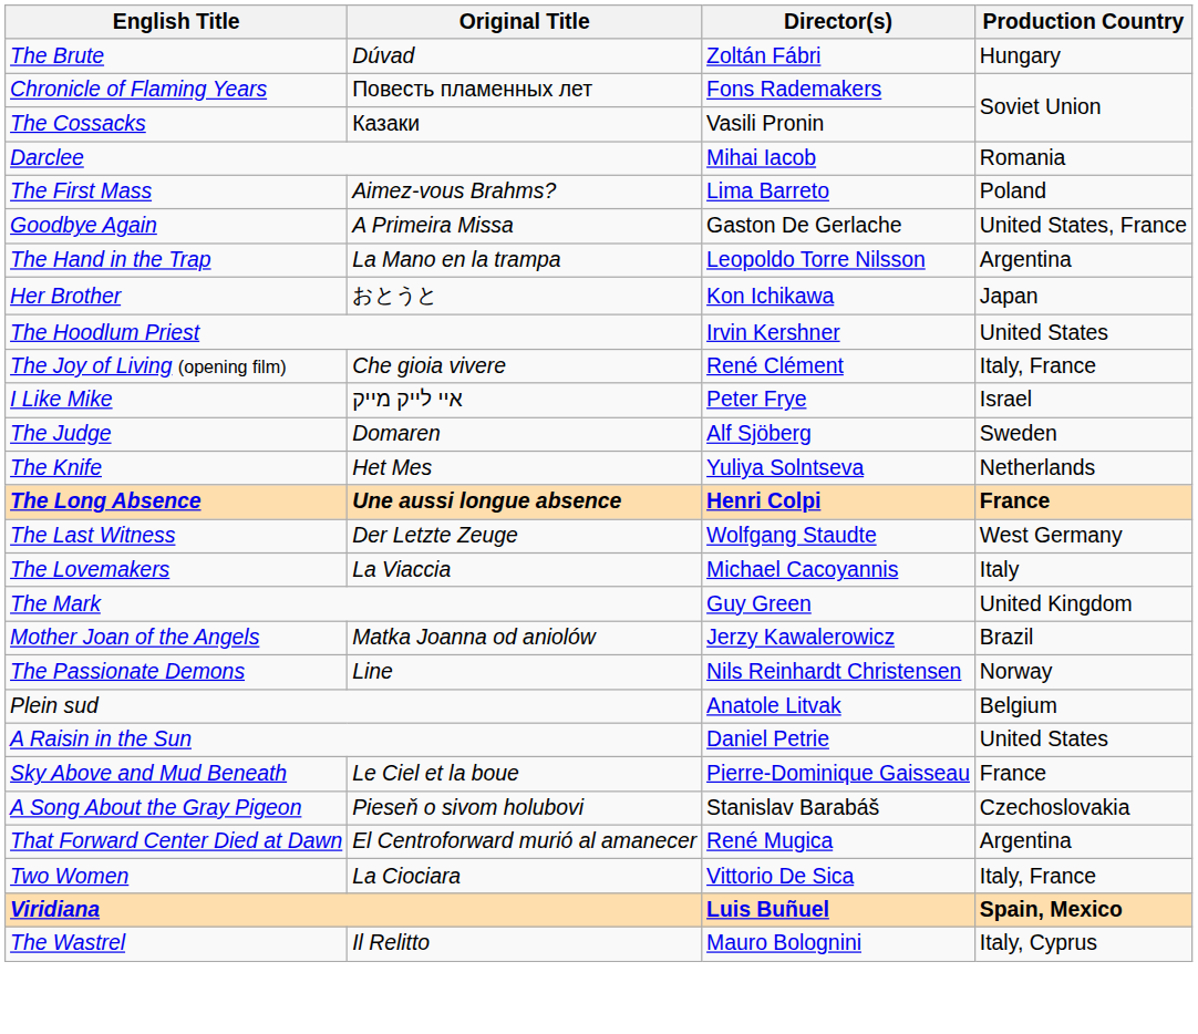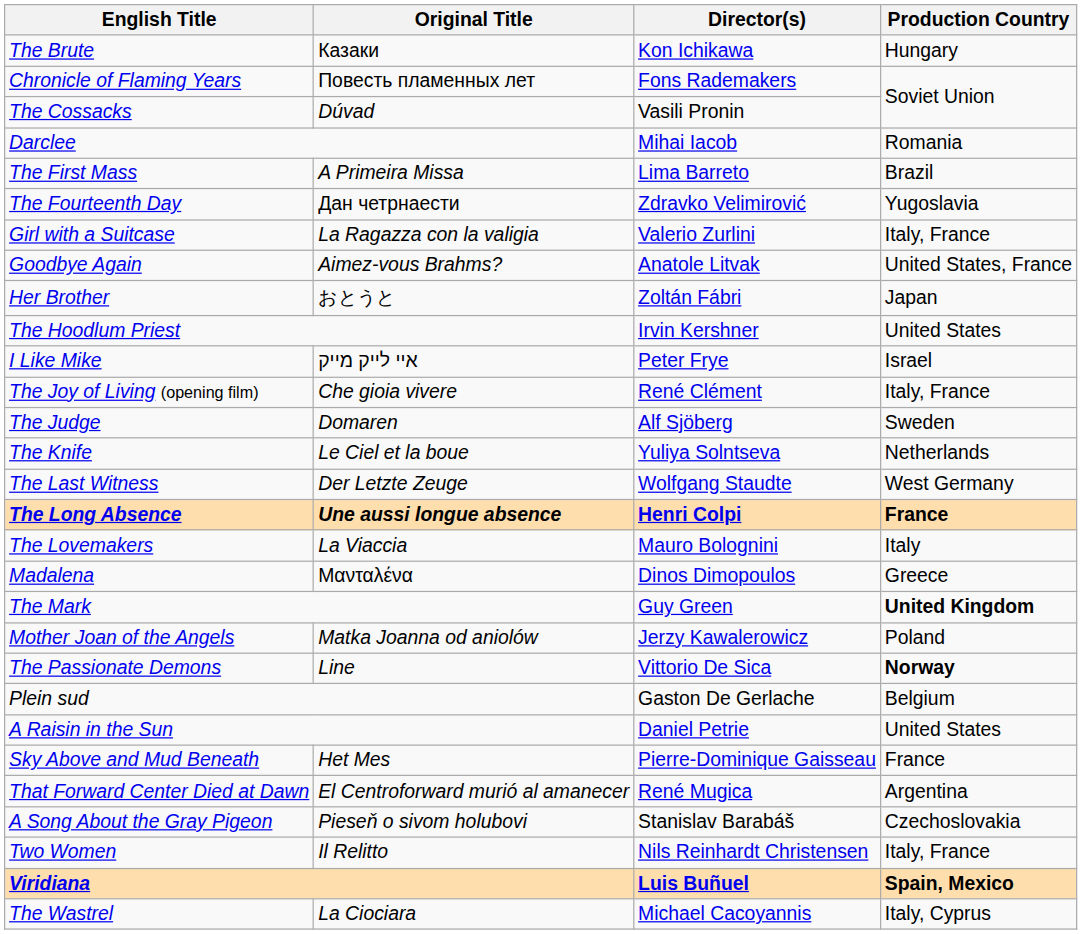 <table class="wikitable">
 <tr>
 <th>English Title</th>
 <th>Original Title</th>
 <th>Director(s)</th>
 <th>Production Country</th>
 </tr>
 <tr>
 <td><em><a href='#'>The Brute</a></em></td>
-<td><em>Dúvad</em></td>
-<td><a href='#'>Zoltán Fábri</a></td>
+<td>Казаки</td>
+<td><a href='#'>Kon Ichikawa</a></td>
 <td>Hungary</td>
 </tr>
 <tr>
 <td><em><a href='#'>Chronicle of Flaming Years</a></em></td>
 <td>Повесть пламенных лет</td>
 <td><a href='#'>Fons Rademakers</a></td>
 <td rowspan="2">Soviet Union</td>
 </tr>
 <tr>
 <td><em><a href='#'>The Cossacks</a></em></td>
-<td>Казаки</td>
+<td><em>Dúvad</em></td>
 <td>Vasili Pronin</td>
 </tr>
 <tr>
 <td colspan="2"><em><a href='#'>Darclee</a></em></td>
 <td><a href='#'>Mihai Iacob</a></td>
 <td>Romania</td>
 </tr>
 <tr>
 <td><em><a href='#'>The First Mass</a></em></td>
-<td><em>Aimez-vous Brahms?</em></td>
+<td><em>A Primeira Missa</em></td>
 <td><a href='#'>Lima Barreto</a></td>
-<td>Poland</td>
+<td>Brazil</td>
+</tr>
+<tr>
+<td><em><a href='#'>The Fourteenth Day</a></em></td>
+<td>Дан четрнаести</td>
+<td><a href='#'>Zdravko Velimirović</a></td>
+<td>Yugoslavia</td>
+</tr>
+<tr>
+<td><em><a href='#'>Girl with a Suitcase</a></em></td>
+<td><em>La Ragazza con la valigia</em></td>
+<td><a href='#'>Valerio Zurlini</a></td>
+<td>Italy, France</td>
 </tr>
 <tr>
 <td><em><a href='#'>Goodbye Again</a></em></td>
-<td><em>A Primeira Missa</em></td>
-<td>Gaston De Gerlache</td>
+<td><em>Aimez-vous Brahms?</em></td>
+<td><a href='#'>Anatole Litvak</a></td>
 <td>United States, France</td>
-</tr>
-<tr>
-<td><em><a href='#'>The Hand in the Trap</a></em></td>
-<td><em>La Mano en la trampa</em></td>
-<td><a href='#'>Leopoldo Torre Nilsson</a></td>
-<td>Argentina</td>
 </tr>
 <tr>
 <td><em><a href='#'>Her Brother</a></em></td>
 <td>おとうと</td>
-<td><a href='#'>Kon Ichikawa</a></td>
+<td><a href='#'>Zoltán Fábri</a></td>
 <td>Japan</td>
 </tr>
 <tr>
 <td colspan="2"><em><a href='#'>The Hoodlum Priest</a></em></td>
 <td><a href='#'>Irvin Kershner</a></td>
 <td>United States</td>
 </tr>
 <tr>
+<td><em><a href='#'>I Like Mike</a></em></td>
+<td>איי לייק מייק</td>
+<td><a href='#'>Peter Frye</a></td>
+<td>Israel</td>
+</tr>
+<tr>
 <td><em><a href='#'>The Joy of Living</a></em> <small>(opening film)</small></td>
 <td><em>Che gioia vivere</em></td>
 <td><a href='#'>René Clément</a></td>
 <td>Italy, France</td>
-</tr>
-<tr>
-<td><em><a href='#'>I Like Mike</a></em></td>
-<td>איי לייק מייק</td>
-<td><a href='#'>Peter Frye</a></td>
-<td>Israel</td>
 </tr>
 <tr>
 <td><em><a href='#'>The Judge</a></em></td>
 <td><em>Domaren</em></td>
 <td><a href='#'>Alf Sjöberg</a></td>
 <td>Sweden</td>
 </tr>
 <tr>
 <td><em><a href='#'>The Knife</a></em></td>
-<td><em>Het Mes</em></td>
+<td><em>Le Ciel et la boue</em></td>
 <td><a href='#'>Yuliya Solntseva</a></td>
 <td>Netherlands</td>
+</tr>
+<tr>
+<td><em><a href='#'>The Last Witness</a></em></td>
+<td><em>Der Letzte Zeuge</em></td>
+<td><a href='#'>Wolfgang Staudte</a></td>
+<td>West Germany</td>
 </tr>
 <tr style="background:#FFDEAD;">
 <td><strong><em><a href='#'>The Long Absence</a></em></strong></td>
 <td><strong><em>Une aussi longue absence</em></strong></td>
 <td><strong><a href='#'>Henri Colpi</a></strong></td>
 <td><strong>France</strong></td>
 </tr>
 <tr>
-<td><em><a href='#'>The Last Witness</a></em></td>
-<td><em>Der Letzte Zeuge</em></td>
-<td><a href='#'>Wolfgang Staudte</a></td>
-<td>West Germany</td>
+<td><em><a href='#'>The Lovemakers</a></em></td>
+<td><em>La Viaccia</em></td>
+<td><a href='#'>Mauro Bolognini</a></td>
+<td>Italy</td>
 </tr>
 <tr>
-<td><em><a href='#'>The Lovemakers</a></em></td>
-<td><em>La Viaccia</em></td>
-<td><a href='#'>Michael Cacoyannis</a></td>
-<td>Italy</td>
+<td><em><a href='#'>Madalena</a></em></td>
+<td>Μανταλένα</td>
+<td><a href='#'>Dinos Dimopoulos</a></td>
+<td>Greece</td>
 </tr>
 <tr>
 <td colspan="2"><em><a href='#'>The Mark</a></em></td>
 <td><a href='#'>Guy Green</a></td>
-<td>United Kingdom</td>
+<td><strong>United Kingdom</strong></td>
 </tr>
 <tr>
 <td><em><a href='#'>Mother Joan of the Angels</a></em></td>
 <td><em>Matka Joanna od aniolów</em></td>
 <td><a href='#'>Jerzy Kawalerowicz</a></td>
-<td>Brazil</td>
+<td>Poland</td>
 </tr>
 <tr>
 <td><em><a href='#'>The Passionate Demons</a></em></td>
 <td><em>Line</em></td>
-<td><a href='#'>Nils Reinhardt Christensen</a></td>
-<td>Norway</td>
+<td><a href='#'>Vittorio De Sica</a></td>
+<td><strong>Norway</strong></td>
 </tr>
 <tr>
 <td colspan="2"><em>Plein sud</em></td>
-<td><a href='#'>Anatole Litvak</a></td>
+<td>Gaston De Gerlache</td>
 <td>Belgium</td>
 </tr>
 <tr>
 <td colspan="2"><em><a href='#'>A Raisin in the Sun</a></em></td>
 <td><a href='#'>Daniel Petrie</a></td>
 <td>United States</td>
 </tr>
 <tr>
 <td><em><a href='#'>Sky Above and Mud Beneath</a></em></td>
-<td><em>Le Ciel et la boue</em></td>
+<td><em>Het Mes</em></td>
 <td><a href='#'>Pierre-Dominique Gaisseau</a></td>
 <td>France</td>
+</tr>
+<tr>
+<td><em><a href='#'>That Forward Center Died at Dawn</a></em></td>
+<td><em>El Centroforward murió al amanecer</em></td>
+<td><a href='#'>René Mugica</a></td>
+<td>Argentina</td>
 </tr>
 <tr>
 <td><em><a href='#'>A Song About the Gray Pigeon</a></em></td>
 <td><em>Pieseň o sivom holubovi</em></td>
 <td>Stanislav Barabáš</td>
 <td>Czechoslovakia</td>
 </tr>
 <tr>
-<td><em><a href='#'>That Forward Center Died at Dawn</a></em></td>
-<td><em>El Centroforward murió al amanecer</em></td>
-<td><a href='#'>René Mugica</a></td>
-<td>Argentina</td>
-</tr>
-<tr>
 <td><em><a href='#'>Two Women</a></em></td>
-<td><em>La Ciociara</em></td>
-<td><a href='#'>Vittorio De Sica</a></td>
+<td><em>Il Relitto</em></td>
+<td><a href='#'>Nils Reinhardt Christensen</a></td>
 <td>Italy, France</td>
 </tr>
 <tr style="background:#FFDEAD;">
 <td colspan="2"><strong><em><a href='#'>Viridiana</a></em></strong></td>
 <td><strong><a href='#'>Luis Buñuel</a></strong></td>
 <td><strong>Spain, Mexico</strong></td>
 </tr>
 <tr>
 <td><em><a href='#'>The Wastrel</a></em></td>
-<td><em>Il Relitto</em></td>
-<td><a href='#'>Mauro Bolognini</a></td>
+<td><em>La Ciociara</em></td>
+<td><a href='#'>Michael Cacoyannis</a></td>
 <td>Italy, Cyprus</td>
 </tr>
 </table>
